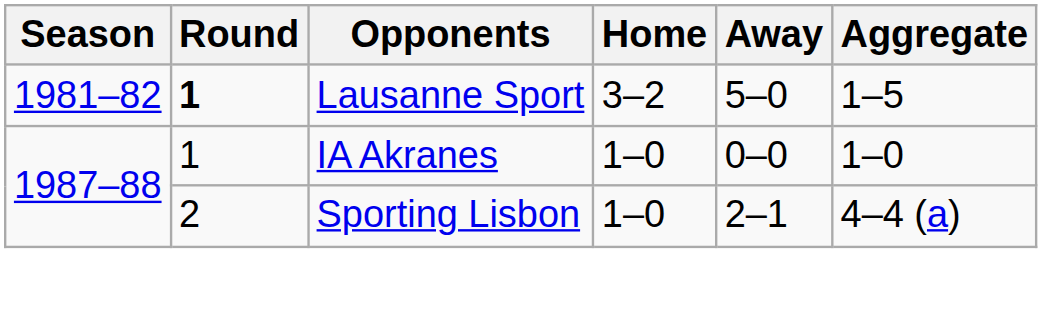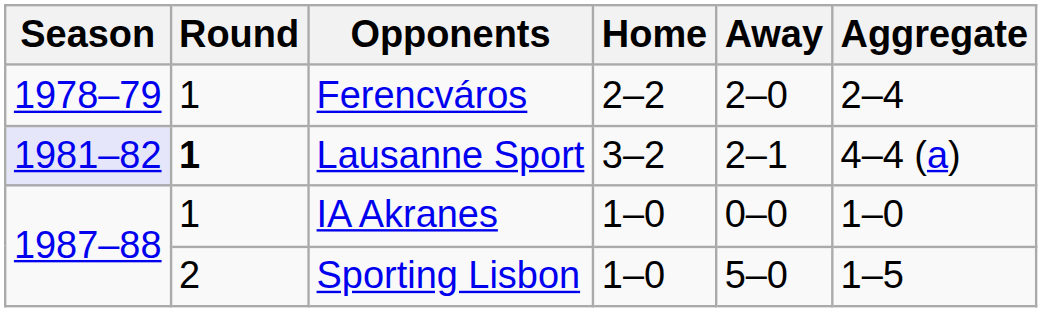 <table class="wikitable collapsible collapsed">
 <tr>
 <th>Season</th>
 <th>Round</th>
 <th>Opponents</th>
 <th>Home</th>
 <th>Away</th>
 <th>Aggregate</th>
 </tr>
 <tr>
-<td><a href='#'>1981–82</a></td>
+<td><a href='#'>1978–79</a></td>
+<td>1</td>
+<td> <a href='#'>Ferencváros</a></td>
+<td>2–2</td>
+<td>2–0</td>
+<td>2–4</td>
+</tr>
+<tr>
+<td style="background: lavender;"><a href='#'>1981–82</a></td>
 <td><strong>1</strong></td>
 <td> <a href='#'>Lausanne Sport</a></td>
 <td>3–2</td>
-<td>5–0</td>
-<td>1–5</td>
+<td>2–1</td>
+<td>4–4 (<a href='#'>a</a>)</td>
 </tr>
 <tr>
 <td rowspan=2><a href='#'>1987–88</a></td>
 <td>1</td>
 <td> <a href='#'>IA Akranes</a></td>
 <td>1–0</td>
 <td>0–0</td>
 <td>1–0</td>
 </tr>
 <tr>
 <td>2</td>
 <td> <a href='#'>Sporting Lisbon</a></td>
 <td>1–0</td>
-<td>2–1</td>
-<td>4–4 (<a href='#'>a</a>)</td>
+<td>5–0</td>
+<td>1–5</td>
 </tr>
 </table>
